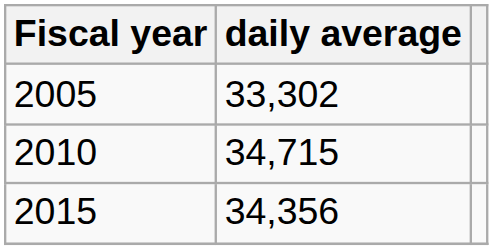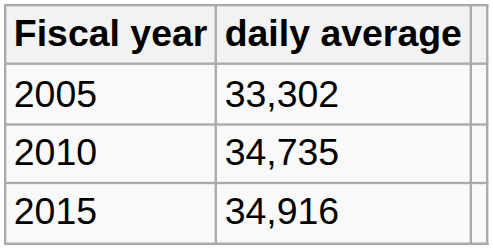 <table class="wikitable">
 <tr>
 <th>Fiscal year</th>
 <th>daily average</th>
 <th></th>
 </tr>
 <tr>
 <td>2005</td>
 <td>33,302</td>
 <td></td>
 </tr>
 <tr>
 <td>2010</td>
-<td>34,715</td>
+<td>34,735</td>
 <td></td>
 </tr>
 <tr>
 <td>2015</td>
-<td>34,356</td>
+<td>34,916</td>
 <td></td>
 </tr>
 <tr>
 </tr>
 </table>
